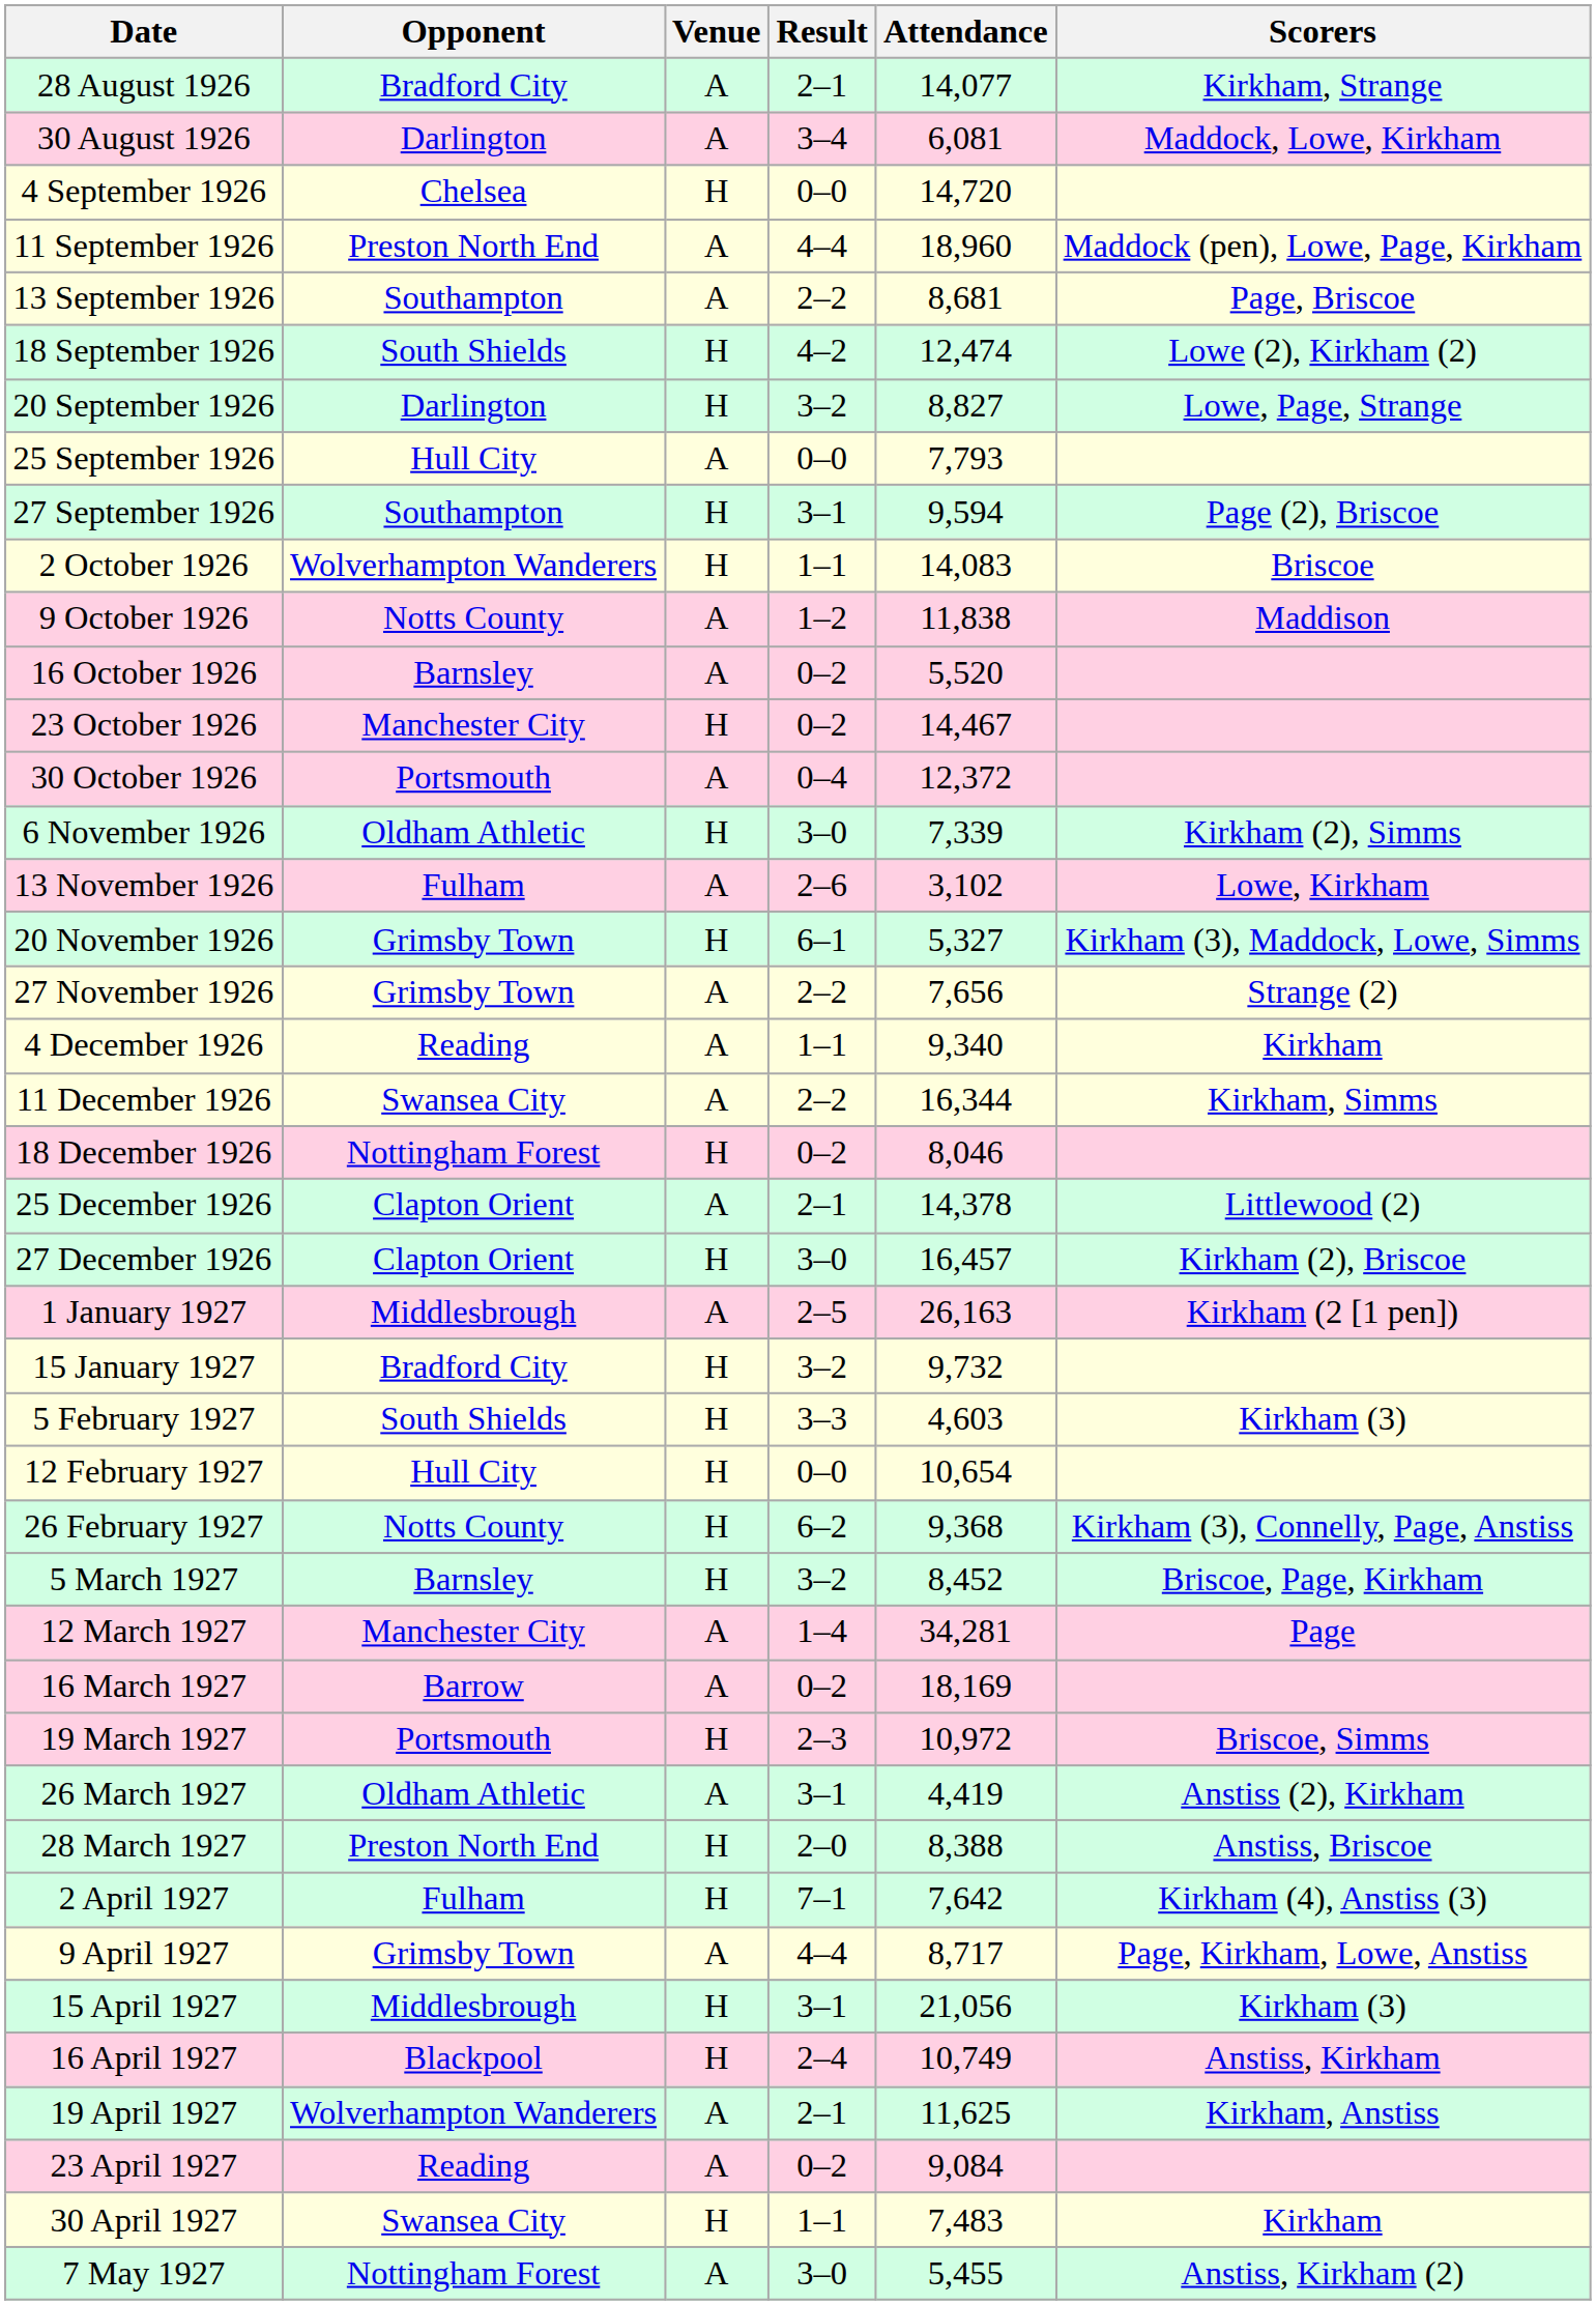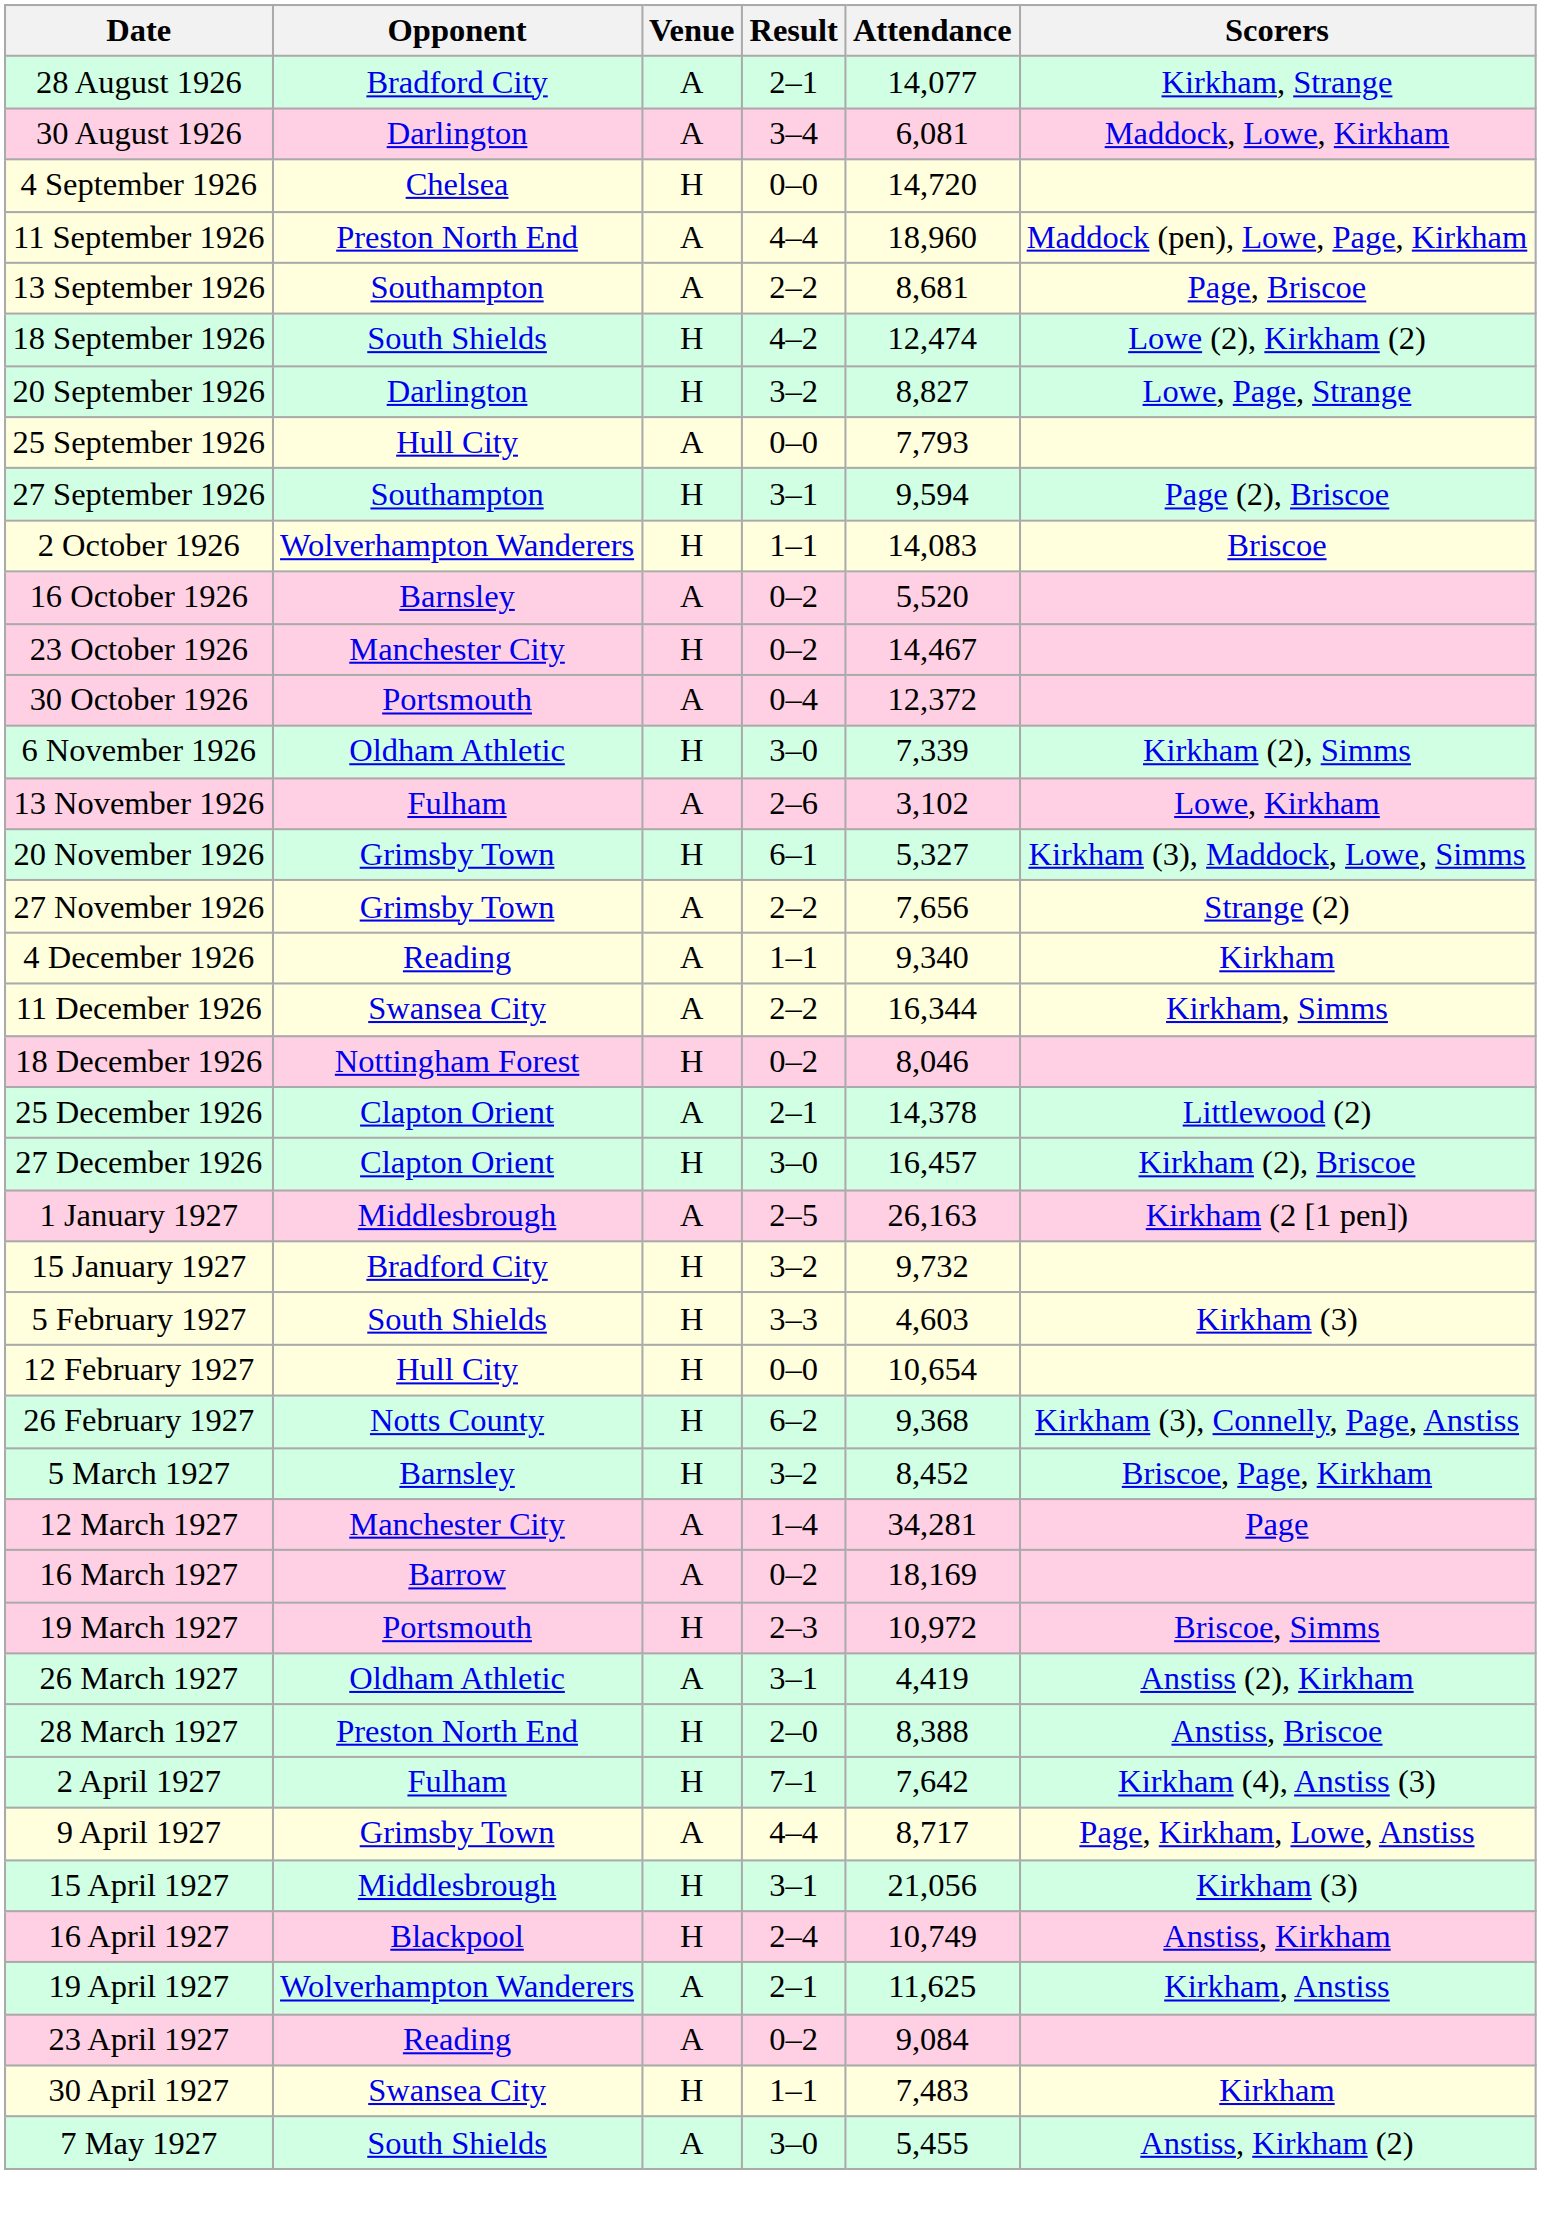 <table class="wikitable sortable" style="font-size:100%; text-align:center">
 <tr>
 <th>Date</th>
 <th>Opponent</th>
 <th>Venue</th>
 <th>Result</th>
 <th>Attendance</th>
 <th>Scorers</th>
 </tr>
 <tr style="background-color: #d0ffe3;">
 <td>28 August 1926</td>
 <td><a href='#'>Bradford City</a></td>
 <td>A</td>
 <td>2–1</td>
 <td>14,077</td>
 <td><a href='#'>Kirkham</a>, <a href='#'>Strange</a></td>
 </tr>
 <tr style="background-color: #ffd0e3;">
 <td>30 August 1926</td>
 <td><a href='#'>Darlington</a></td>
 <td>A</td>
 <td>3–4</td>
 <td>6,081</td>
 <td><a href='#'>Maddock</a>, <a href='#'>Lowe</a>, <a href='#'>Kirkham</a></td>
 </tr>
 <tr style="background-color: #ffffdd;">
 <td>4 September 1926</td>
 <td><a href='#'>Chelsea</a></td>
 <td>H</td>
 <td>0–0</td>
 <td>14,720</td>
 <td></td>
 </tr>
 <tr style="background-color: #ffffdd;">
 <td>11 September 1926</td>
 <td><a href='#'>Preston North End</a></td>
 <td>A</td>
 <td>4–4</td>
 <td>18,960</td>
 <td><a href='#'>Maddock</a> (pen), <a href='#'>Lowe</a>, <a href='#'>Page</a>, <a href='#'>Kirkham</a></td>
 </tr>
 <tr style="background-color: #ffffdd;">
 <td>13 September 1926</td>
 <td><a href='#'>Southampton</a></td>
 <td>A</td>
 <td>2–2</td>
 <td>8,681</td>
 <td><a href='#'>Page</a>, <a href='#'>Briscoe</a></td>
 </tr>
 <tr style="background-color: #d0ffe3;">
 <td>18 September 1926</td>
 <td><a href='#'>South Shields</a></td>
 <td>H</td>
 <td>4–2</td>
 <td>12,474</td>
 <td><a href='#'>Lowe</a> (2), <a href='#'>Kirkham</a> (2)</td>
 </tr>
 <tr style="background-color: #d0ffe3;">
 <td>20 September 1926</td>
 <td><a href='#'>Darlington</a></td>
 <td>H</td>
 <td>3–2</td>
 <td>8,827</td>
 <td><a href='#'>Lowe</a>, <a href='#'>Page</a>, <a href='#'>Strange</a></td>
 </tr>
 <tr style="background-color: #ffffdd;">
 <td>25 September 1926</td>
 <td><a href='#'>Hull City</a></td>
 <td>A</td>
 <td>0–0</td>
 <td>7,793</td>
 <td></td>
 </tr>
 <tr style="background-color: #d0ffe3;">
 <td>27 September 1926</td>
 <td><a href='#'>Southampton</a></td>
 <td>H</td>
 <td>3–1</td>
 <td>9,594</td>
 <td><a href='#'>Page</a> (2), <a href='#'>Briscoe</a></td>
 </tr>
 <tr style="background-color: #ffffdd;">
 <td>2 October 1926</td>
 <td><a href='#'>Wolverhampton Wanderers</a></td>
 <td>H</td>
 <td>1–1</td>
 <td>14,083</td>
 <td><a href='#'>Briscoe</a></td>
-</tr>
-<tr style="background-color: #ffd0e3;">
-<td>9 October 1926</td>
-<td><a href='#'>Notts County</a></td>
-<td>A</td>
-<td>1–2</td>
-<td>11,838</td>
-<td><a href='#'>Maddison</a></td>
 </tr>
 <tr style="background-color: #ffd0e3;">
 <td>16 October 1926</td>
 <td><a href='#'>Barnsley</a></td>
 <td>A</td>
 <td>0–2</td>
 <td>5,520</td>
 <td></td>
 </tr>
 <tr style="background-color: #ffd0e3;">
 <td>23 October 1926</td>
 <td><a href='#'>Manchester City</a></td>
 <td>H</td>
 <td>0–2</td>
 <td>14,467</td>
 <td></td>
 </tr>
 <tr style="background-color: #ffd0e3;">
 <td>30 October 1926</td>
 <td><a href='#'>Portsmouth</a></td>
 <td>A</td>
 <td>0–4</td>
 <td>12,372</td>
 <td></td>
 </tr>
 <tr style="background-color: #d0ffe3;">
 <td>6 November 1926</td>
 <td><a href='#'>Oldham Athletic</a></td>
 <td>H</td>
 <td>3–0</td>
 <td>7,339</td>
 <td><a href='#'>Kirkham</a> (2), <a href='#'>Simms</a></td>
 </tr>
 <tr style="background-color: #ffd0e3;">
 <td>13 November 1926</td>
 <td><a href='#'>Fulham</a></td>
 <td>A</td>
 <td>2–6</td>
 <td>3,102</td>
 <td><a href='#'>Lowe</a>, <a href='#'>Kirkham</a></td>
 </tr>
 <tr style="background-color: #d0ffe3;">
 <td>20 November 1926</td>
 <td><a href='#'>Grimsby Town</a></td>
 <td>H</td>
 <td>6–1</td>
 <td>5,327</td>
 <td><a href='#'>Kirkham</a> (3), <a href='#'>Maddock</a>, <a href='#'>Lowe</a>, <a href='#'>Simms</a></td>
 </tr>
 <tr style="background-color: #ffffdd;">
 <td>27 November 1926</td>
 <td><a href='#'>Grimsby Town</a></td>
 <td>A</td>
 <td>2–2</td>
 <td>7,656</td>
 <td><a href='#'>Strange</a> (2)</td>
 </tr>
 <tr style="background-color: #ffffdd;">
 <td>4 December 1926</td>
 <td><a href='#'>Reading</a></td>
 <td>A</td>
 <td>1–1</td>
 <td>9,340</td>
 <td><a href='#'>Kirkham</a></td>
 </tr>
 <tr style="background-color: #ffffdd;">
 <td>11 December 1926</td>
 <td><a href='#'>Swansea City</a></td>
 <td>A</td>
 <td>2–2</td>
 <td>16,344</td>
 <td><a href='#'>Kirkham</a>, <a href='#'>Simms</a></td>
 </tr>
 <tr style="background-color: #ffd0e3;">
 <td>18 December 1926</td>
 <td><a href='#'>Nottingham Forest</a></td>
 <td>H</td>
 <td>0–2</td>
 <td>8,046</td>
 <td></td>
 </tr>
 <tr style="background-color: #d0ffe3;">
 <td>25 December 1926</td>
 <td><a href='#'>Clapton Orient</a></td>
 <td>A</td>
 <td>2–1</td>
 <td>14,378</td>
 <td><a href='#'>Littlewood</a> (2)</td>
 </tr>
 <tr style="background-color: #d0ffe3;">
 <td>27 December 1926</td>
 <td><a href='#'>Clapton Orient</a></td>
 <td>H</td>
 <td>3–0</td>
 <td>16,457</td>
 <td><a href='#'>Kirkham</a> (2), <a href='#'>Briscoe</a></td>
 </tr>
 <tr style="background-color: #ffd0e3;">
 <td>1 January 1927</td>
 <td><a href='#'>Middlesbrough</a></td>
 <td>A</td>
 <td>2–5</td>
 <td>26,163</td>
 <td><a href='#'>Kirkham</a> (2 [1 pen])</td>
 </tr>
 <tr style="background-color: #ffffdd;">
 <td>15 January 1927</td>
 <td><a href='#'>Bradford City</a></td>
 <td>H</td>
 <td>3–2</td>
 <td>9,732</td>
 <td></td>
 </tr>
 <tr style="background-color: #ffffdd;">
 <td>5 February 1927</td>
 <td><a href='#'>South Shields</a></td>
 <td>H</td>
 <td>3–3</td>
 <td>4,603</td>
 <td><a href='#'>Kirkham</a> (3)</td>
 </tr>
 <tr style="background-color: #ffffdd;">
 <td>12 February 1927</td>
 <td><a href='#'>Hull City</a></td>
 <td>H</td>
 <td>0–0</td>
 <td>10,654</td>
 <td></td>
 </tr>
 <tr style="background-color: #d0ffe3;">
 <td>26 February 1927</td>
 <td><a href='#'>Notts County</a></td>
 <td>H</td>
 <td>6–2</td>
 <td>9,368</td>
 <td><a href='#'>Kirkham</a> (3), <a href='#'>Connelly</a>, <a href='#'>Page</a>, <a href='#'>Anstiss</a></td>
 </tr>
 <tr style="background-color: #d0ffe3;">
 <td>5 March 1927</td>
 <td><a href='#'>Barnsley</a></td>
 <td>H</td>
 <td>3–2</td>
 <td>8,452</td>
 <td><a href='#'>Briscoe</a>, <a href='#'>Page</a>, <a href='#'>Kirkham</a></td>
 </tr>
 <tr style="background-color: #ffd0e3;">
 <td>12 March 1927</td>
 <td><a href='#'>Manchester City</a></td>
 <td>A</td>
 <td>1–4</td>
 <td>34,281</td>
 <td><a href='#'>Page</a></td>
 </tr>
 <tr style="background-color: #ffd0e3;">
 <td>16 March 1927</td>
 <td><a href='#'>Barrow</a></td>
 <td>A</td>
 <td>0–2</td>
 <td>18,169</td>
 <td></td>
 </tr>
 <tr style="background-color: #ffd0e3;">
 <td>19 March 1927</td>
 <td><a href='#'>Portsmouth</a></td>
 <td>H</td>
 <td>2–3</td>
 <td>10,972</td>
 <td><a href='#'>Briscoe</a>, <a href='#'>Simms</a></td>
 </tr>
 <tr style="background-color: #d0ffe3;">
 <td>26 March 1927</td>
 <td><a href='#'>Oldham Athletic</a></td>
 <td>A</td>
 <td>3–1</td>
 <td>4,419</td>
 <td><a href='#'>Anstiss</a> (2), <a href='#'>Kirkham</a></td>
 </tr>
 <tr style="background-color: #d0ffe3;">
 <td>28 March 1927</td>
 <td><a href='#'>Preston North End</a></td>
 <td>H</td>
 <td>2–0</td>
 <td>8,388</td>
 <td><a href='#'>Anstiss</a>, <a href='#'>Briscoe</a></td>
 </tr>
 <tr style="background-color: #d0ffe3;">
 <td>2 April 1927</td>
 <td><a href='#'>Fulham</a></td>
 <td>H</td>
 <td>7–1</td>
 <td>7,642</td>
 <td><a href='#'>Kirkham</a> (4), <a href='#'>Anstiss</a> (3)</td>
 </tr>
 <tr style="background-color: #ffffdd;">
 <td>9 April 1927</td>
 <td><a href='#'>Grimsby Town</a></td>
 <td>A</td>
 <td>4–4</td>
 <td>8,717</td>
 <td><a href='#'>Page</a>, <a href='#'>Kirkham</a>, <a href='#'>Lowe</a>, <a href='#'>Anstiss</a></td>
 </tr>
 <tr style="background-color: #d0ffe3;">
 <td>15 April 1927</td>
 <td><a href='#'>Middlesbrough</a></td>
 <td>H</td>
 <td>3–1</td>
 <td>21,056</td>
 <td><a href='#'>Kirkham</a> (3)</td>
 </tr>
 <tr style="background-color: #ffd0e3;">
 <td>16 April 1927</td>
 <td><a href='#'>Blackpool</a></td>
 <td>H</td>
 <td>2–4</td>
 <td>10,749</td>
 <td><a href='#'>Anstiss</a>, <a href='#'>Kirkham</a></td>
 </tr>
 <tr style="background-color: #d0ffe3;">
 <td>19 April 1927</td>
 <td><a href='#'>Wolverhampton Wanderers</a></td>
 <td>A</td>
 <td>2–1</td>
 <td>11,625</td>
 <td><a href='#'>Kirkham</a>, <a href='#'>Anstiss</a></td>
 </tr>
 <tr style="background-color: #ffd0e3;">
 <td>23 April 1927</td>
 <td><a href='#'>Reading</a></td>
 <td>A</td>
 <td>0–2</td>
 <td>9,084</td>
 <td></td>
 </tr>
 <tr style="background-color: #ffffdd;">
 <td>30 April 1927</td>
 <td><a href='#'>Swansea City</a></td>
 <td>H</td>
 <td>1–1</td>
 <td>7,483</td>
 <td><a href='#'>Kirkham</a></td>
 </tr>
 <tr style="background-color: #d0ffe3;">
 <td>7 May 1927</td>
-<td><a href='#'>Nottingham Forest</a></td>
+<td><a href='#'>South Shields</a></td>
 <td>A</td>
 <td>3–0</td>
 <td>5,455</td>
 <td><a href='#'>Anstiss</a>, <a href='#'>Kirkham</a> (2)</td>
 </tr>
 </table>
